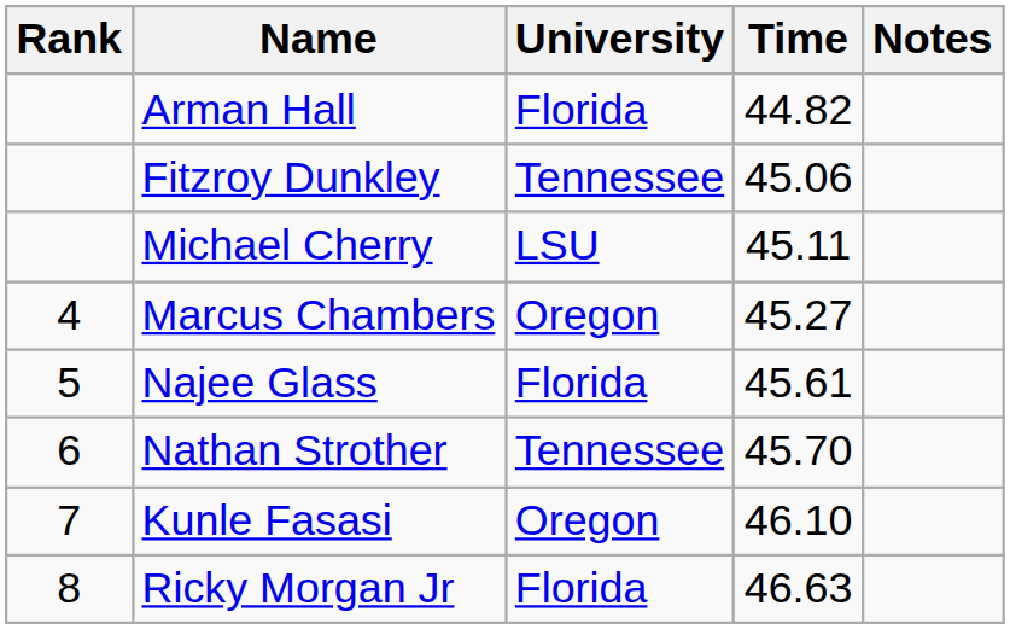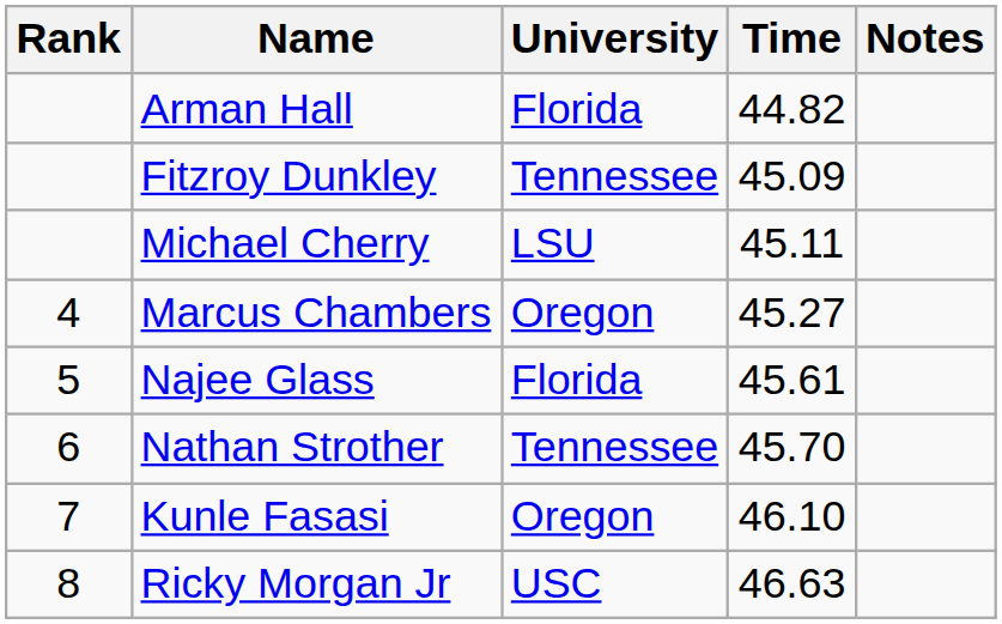 <table class="wikitable sortable" style="text-align:center">
 <tr>
 <th>Rank</th>
 <th>Name</th>
 <th>University</th>
 <th>Time</th>
 <th>Notes</th>
 </tr>
 <tr>
 <td></td>
 <td align=left><a href='#'>Arman Hall</a></td>
 <td align=left><a href='#'>Florida</a></td>
 <td>44.82</td>
 <td></td>
 </tr>
 <tr>
 <td></td>
 <td align=left><a href='#'>Fitzroy Dunkley</a> </td>
 <td align=left><a href='#'>Tennessee</a></td>
-<td>45.06</td>
+<td>45.09</td>
 <td></td>
 </tr>
 <tr>
 <td></td>
 <td align=left><a href='#'>Michael Cherry</a></td>
 <td align=left><a href='#'>LSU</a></td>
 <td>45.11</td>
 <td></td>
 </tr>
 <tr>
 <td>4</td>
 <td align=left><a href='#'>Marcus Chambers</a></td>
 <td align=left><a href='#'>Oregon</a></td>
 <td>45.27</td>
 <td></td>
 </tr>
 <tr>
 <td>5</td>
 <td align=left><a href='#'>Najee Glass</a></td>
 <td align=left><a href='#'>Florida</a></td>
 <td>45.61</td>
 <td></td>
 </tr>
 <tr>
 <td>6</td>
 <td align=left><a href='#'>Nathan Strother</a></td>
 <td align=left><a href='#'>Tennessee</a></td>
 <td>45.70</td>
 <td></td>
 </tr>
 <tr>
 <td>7</td>
 <td align=left><a href='#'>Kunle Fasasi</a> </td>
 <td align=left><a href='#'>Oregon</a></td>
 <td>46.10</td>
 <td></td>
 </tr>
 <tr>
 <td>8</td>
 <td align=left><a href='#'>Ricky Morgan Jr</a></td>
-<td align=left><a href='#'>Florida</a></td>
+<td align=left><a href='#'>USC</a></td>
 <td>46.63</td>
 <td></td>
 </tr>
 </table>
